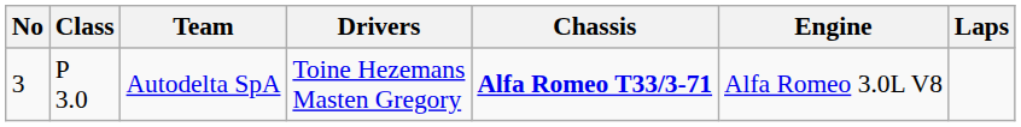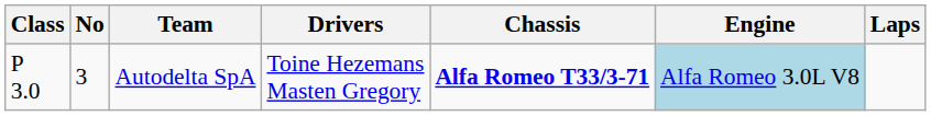 <table class="wikitable" style="font-size: 95%;">
 <tr>
+<th>Class</th>
 <th>No</th>
-<th>Class</th>
 <th>Team</th>
 <th>Drivers</th>
 <th>Chassis</th>
 <th>Engine</th>
 <th>Laps</th>
 </tr>
 <tr>
+<td>P<br>3.0</td>
 <td>3</td>
-<td>P<br>3.0</td>
 <td> <a href='#'>Autodelta SpA</a></td>
 <td> <a href='#'>Toine Hezemans</a><br> <a href='#'>Masten Gregory</a></td>
 <td><strong><a href='#'>Alfa Romeo T33/3-71</a></strong></td>
-<td><a href='#'>Alfa Romeo</a> 3.0L V8</td>
+<td style="background: lightblue;"><a href='#'>Alfa Romeo</a> 3.0L V8</td>
 <td></td>
 </tr>
 </table>
